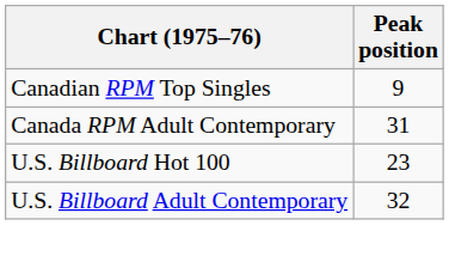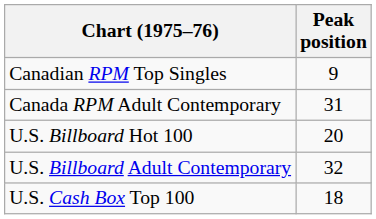 <table class="wikitable sortable">
 <tr>
 <th>Chart (1975–76)</th>
 <th>Peak<br>position</th>
 </tr>
 <tr>
 <td>Canadian <em><a href='#'>RPM</a></em> Top Singles</td>
 <td style="text-align:center;">9</td>
 </tr>
 <tr>
 <td>Canada <em>RPM</em> Adult Contemporary</td>
 <td style="text-align:center;">31</td>
 </tr>
 <tr>
 <td>U.S. <em>Billboard</em> Hot 100</td>
-<td style="text-align:center;">23</td>
+<td style="text-align:center;">20</td>
 </tr>
 <tr>
 <td>U.S. <em><a href='#'>Billboard</a></em> <a href='#'>Adult Contemporary</a></td>
 <td style="text-align:center;">32</td>
 </tr>
+<tr>
+<td>U.S. <em><a href='#'>Cash Box</a></em> Top 100</td>
+<td style="text-align:center;">18</td>
+</tr>
 </table>
